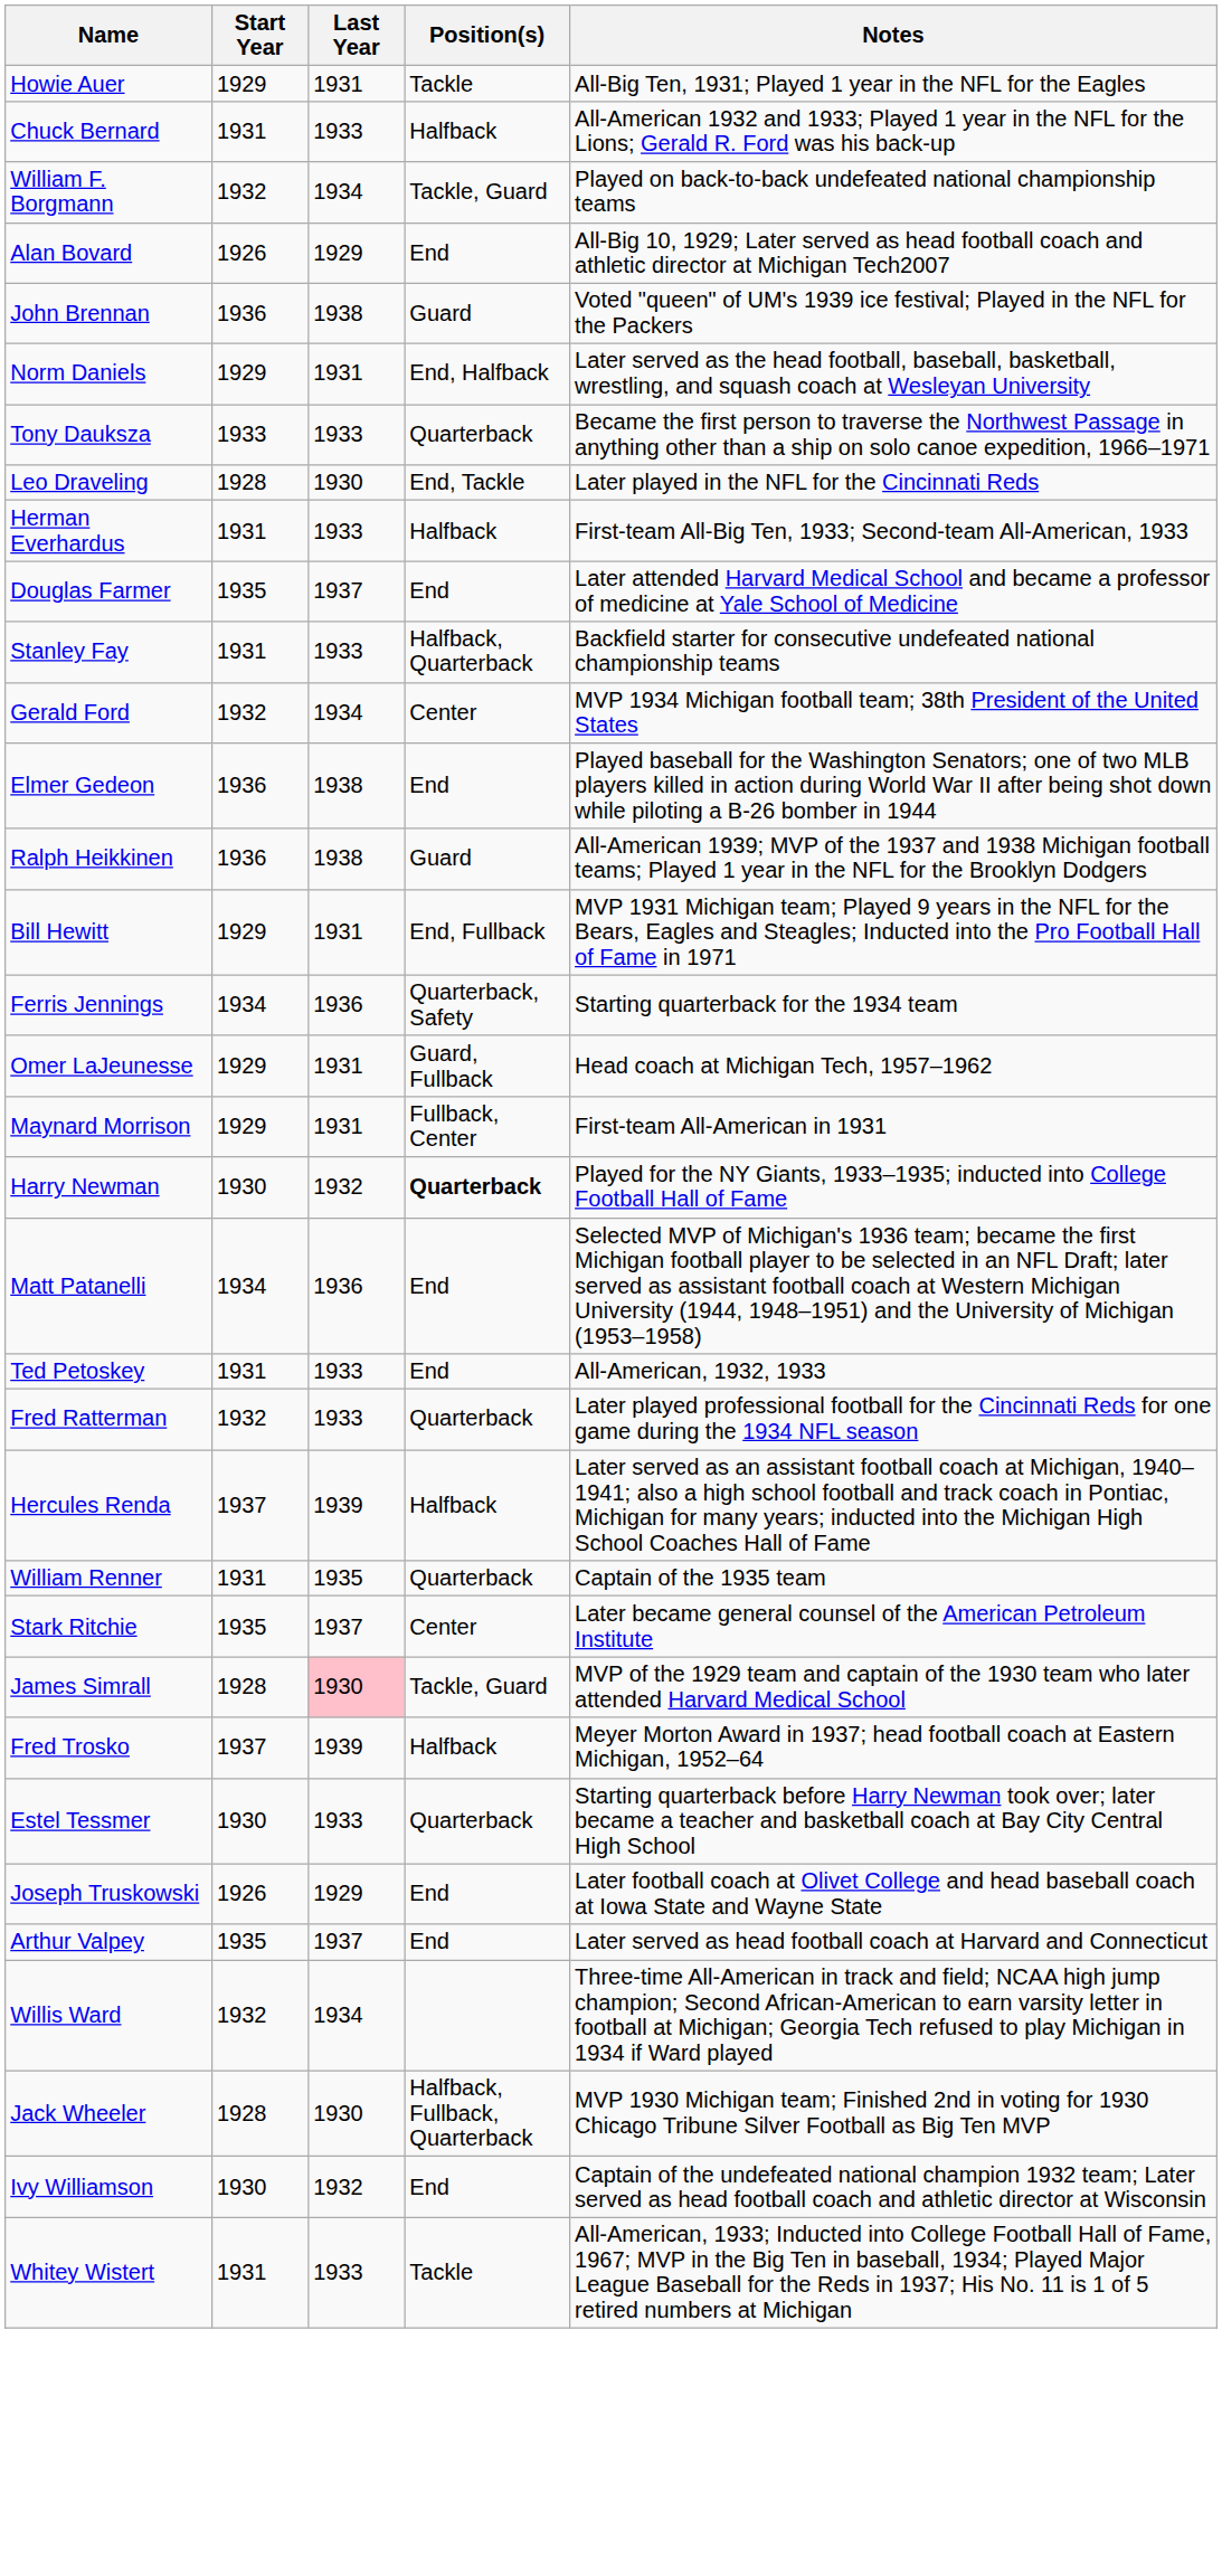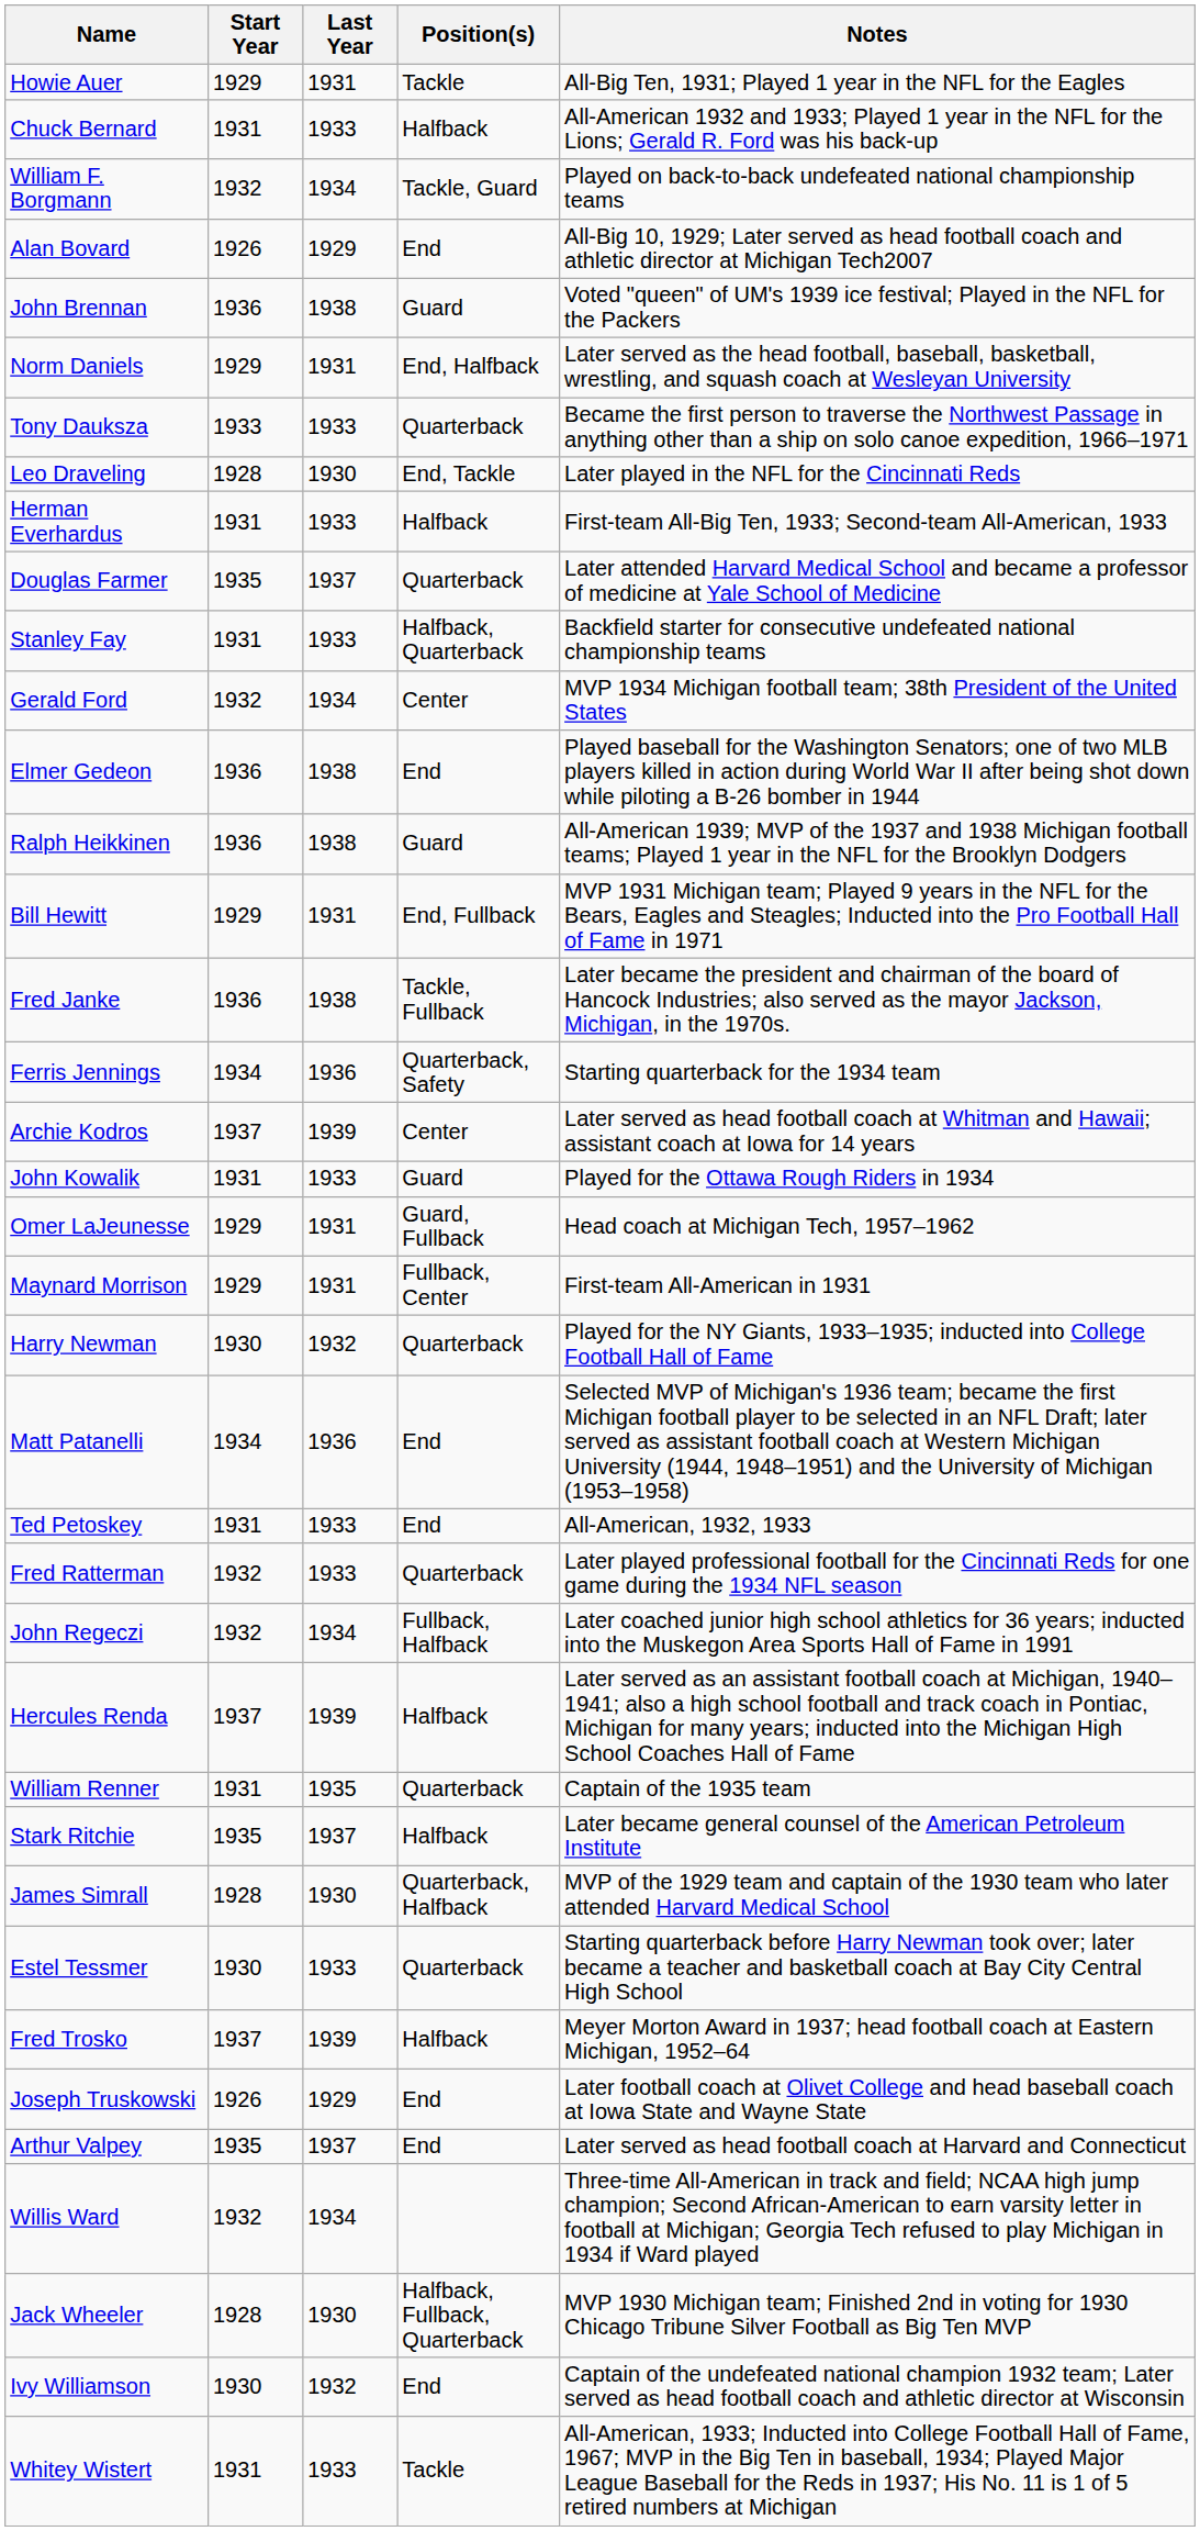 <table class="wikitable sortable">
 <tr>
 <th bgcolor="#F8E616" width="15%">Name</th>
 <th bgcolor="#F8E616" width="7%">Start Year</th>
 <th bgcolor="#F8E616" width="7%">Last Year</th>
 <th bgcolor="#F8E616" width="12%">Position(s)</th>
 <th bgcolor="#F8E616" width="47%" class="unsortable">Notes</th>
 </tr>
 <tr>
 <td><a href='#'>Howie Auer</a></td>
 <td>1929</td>
 <td>1931</td>
 <td>Tackle</td>
 <td>All-Big Ten, 1931; Played 1 year in the NFL for the Eagles</td>
 </tr>
 <tr>
 <td><a href='#'>Chuck Bernard</a></td>
 <td>1931</td>
 <td>1933</td>
 <td>Halfback</td>
 <td>All-American 1932 and 1933; Played 1 year in the NFL for the Lions; <a href='#'>Gerald R. Ford</a> was his back-up</td>
 </tr>
 <tr>
 <td><a href='#'>William F. Borgmann</a></td>
 <td>1932</td>
 <td>1934</td>
 <td>Tackle, Guard</td>
 <td>Played on back-to-back undefeated national championship teams</td>
 </tr>
 <tr>
 <td><a href='#'>Alan Bovard</a></td>
 <td>1926</td>
 <td>1929</td>
 <td>End</td>
 <td>All-Big 10, 1929; Later served as head football coach and athletic director at Michigan Tech2007</td>
 </tr>
 <tr>
 <td><a href='#'>John Brennan</a></td>
 <td>1936</td>
 <td>1938</td>
 <td>Guard</td>
 <td>Voted "queen" of UM's 1939 ice festival; Played in the NFL for the Packers</td>
 </tr>
 <tr>
 <td><a href='#'>Norm Daniels</a></td>
 <td>1929</td>
 <td>1931</td>
 <td>End, Halfback</td>
 <td>Later served as the head football, baseball, basketball, wrestling, and squash coach at <a href='#'>Wesleyan University</a></td>
 </tr>
 <tr>
 <td><a href='#'>Tony Dauksza</a></td>
 <td>1933</td>
 <td>1933</td>
 <td>Quarterback</td>
 <td>Became the first person to traverse the <a href='#'>Northwest Passage</a> in anything other than a ship on solo canoe expedition, 1966–1971</td>
 </tr>
 <tr>
 <td><a href='#'>Leo Draveling</a></td>
 <td>1928</td>
 <td>1930</td>
 <td>End, Tackle</td>
 <td>Later played in the NFL for the <a href='#'>Cincinnati Reds</a></td>
 </tr>
 <tr>
 <td><a href='#'>Herman Everhardus</a></td>
 <td>1931</td>
 <td>1933</td>
 <td>Halfback</td>
 <td>First-team All-Big Ten, 1933; Second-team All-American, 1933</td>
 </tr>
 <tr>
 <td><a href='#'>Douglas Farmer</a></td>
 <td>1935</td>
 <td>1937</td>
-<td>End</td>
+<td>Quarterback</td>
 <td>Later attended <a href='#'>Harvard Medical School</a> and became a professor of medicine at <a href='#'>Yale School of Medicine</a></td>
 </tr>
 <tr>
 <td><a href='#'>Stanley Fay</a></td>
 <td>1931</td>
 <td>1933</td>
 <td>Halfback, Quarterback</td>
 <td>Backfield starter for consecutive undefeated national championship teams</td>
 </tr>
 <tr>
 <td><a href='#'>Gerald Ford</a></td>
 <td>1932</td>
 <td>1934</td>
 <td>Center</td>
 <td>MVP 1934 Michigan football team; 38th <a href='#'>President of the United States</a></td>
 </tr>
 <tr>
 <td><a href='#'>Elmer Gedeon</a></td>
 <td>1936</td>
 <td>1938</td>
 <td>End</td>
 <td>Played baseball for the Washington Senators; one of two MLB players killed in action during World War II after being shot down while piloting a B-26 bomber in 1944</td>
 </tr>
 <tr>
 <td><a href='#'>Ralph Heikkinen</a></td>
 <td>1936</td>
 <td>1938</td>
 <td>Guard</td>
 <td>All-American 1939; MVP of the 1937 and 1938 Michigan football teams; Played 1 year in the NFL for the Brooklyn Dodgers</td>
 </tr>
 <tr>
 <td><a href='#'>Bill Hewitt</a></td>
 <td>1929</td>
 <td>1931</td>
 <td>End, Fullback</td>
 <td>MVP 1931 Michigan team; Played 9 years in the NFL for the Bears, Eagles and Steagles; Inducted into the <a href='#'>Pro Football Hall of Fame</a> in 1971</td>
 </tr>
 <tr>
+<td><a href='#'>Fred Janke</a></td>
+<td>1936</td>
+<td>1938</td>
+<td>Tackle, Fullback</td>
+<td>Later became the president and chairman of the board of Hancock Industries; also served as the mayor <a href='#'>Jackson, Michigan</a>, in the 1970s.</td>
+</tr>
+<tr>
 <td><a href='#'>Ferris Jennings</a></td>
 <td>1934</td>
 <td>1936</td>
 <td>Quarterback, Safety</td>
 <td>Starting quarterback for the 1934 team</td>
+</tr>
+<tr>
+<td><a href='#'>Archie Kodros</a></td>
+<td>1937</td>
+<td>1939</td>
+<td>Center</td>
+<td>Later served as head football coach at <a href='#'>Whitman</a> and <a href='#'>Hawaii</a>; assistant coach at Iowa for 14 years</td>
+</tr>
+<tr>
+<td><a href='#'>John Kowalik</a></td>
+<td>1931</td>
+<td>1933</td>
+<td>Guard</td>
+<td>Played for the <a href='#'>Ottawa Rough Riders</a> in 1934</td>
 </tr>
 <tr>
 <td><a href='#'>Omer LaJeunesse</a></td>
 <td>1929</td>
 <td>1931</td>
 <td>Guard, Fullback</td>
 <td>Head coach at Michigan Tech, 1957–1962</td>
 </tr>
 <tr>
 <td><a href='#'>Maynard Morrison</a></td>
 <td>1929</td>
 <td>1931</td>
 <td>Fullback, Center</td>
 <td>First-team All-American in 1931</td>
 </tr>
 <tr>
 <td><a href='#'>Harry Newman</a></td>
 <td>1930</td>
 <td>1932</td>
-<td><strong>Quarterback</strong></td>
+<td>Quarterback</td>
 <td>Played for the NY Giants, 1933–1935; inducted into <a href='#'>College Football Hall of Fame</a></td>
 </tr>
 <tr>
 <td><a href='#'>Matt Patanelli</a></td>
 <td>1934</td>
 <td>1936</td>
 <td>End</td>
 <td>Selected MVP of Michigan's 1936 team; became the first Michigan football player to be selected in an NFL Draft; later served as assistant football coach at Western Michigan University (1944, 1948–1951) and the University of Michigan (1953–1958)</td>
 </tr>
 <tr>
 <td><a href='#'>Ted Petoskey</a></td>
 <td>1931</td>
 <td>1933</td>
 <td>End</td>
 <td>All-American, 1932, 1933</td>
 </tr>
 <tr>
 <td><a href='#'>Fred Ratterman</a></td>
 <td>1932</td>
 <td>1933</td>
 <td>Quarterback</td>
 <td>Later played professional football for the <a href='#'>Cincinnati Reds</a> for one game during the <a href='#'>1934 NFL season</a></td>
 </tr>
 <tr>
+<td><a href='#'>John Regeczi</a></td>
+<td>1932</td>
+<td>1934</td>
+<td>Fullback, Halfback</td>
+<td>Later coached junior high school athletics for 36 years; inducted into the Muskegon Area Sports Hall of Fame in 1991</td>
+</tr>
+<tr>
 <td><a href='#'>Hercules Renda</a></td>
 <td>1937</td>
 <td>1939</td>
 <td>Halfback</td>
 <td>Later served as an assistant football coach at Michigan, 1940–1941; also a high school football and track coach in Pontiac, Michigan for many years; inducted into the Michigan High School Coaches Hall of Fame</td>
 </tr>
 <tr>
 <td><a href='#'>William Renner</a></td>
 <td>1931</td>
 <td>1935</td>
 <td>Quarterback</td>
 <td>Captain of the 1935 team</td>
 </tr>
 <tr>
 <td><a href='#'>Stark Ritchie</a></td>
 <td>1935</td>
 <td>1937</td>
-<td>Center</td>
+<td>Halfback</td>
 <td>Later became general counsel of the <a href='#'>American Petroleum Institute</a></td>
 </tr>
 <tr>
 <td><a href='#'>James Simrall</a></td>
 <td>1928</td>
-<td style="background: pink;">1930</td>
-<td>Tackle, Guard</td>
+<td>1930</td>
+<td>Quarterback, Halfback</td>
 <td>MVP of the 1929 team and captain of the 1930 team who later attended <a href='#'>Harvard Medical School</a></td>
+</tr>
+<tr>
+<td><a href='#'>Estel Tessmer</a></td>
+<td>1930</td>
+<td>1933</td>
+<td>Quarterback</td>
+<td>Starting quarterback before <a href='#'>Harry Newman</a> took over; later became a teacher and basketball coach at Bay City Central High School</td>
 </tr>
 <tr>
 <td><a href='#'>Fred Trosko</a></td>
 <td>1937</td>
 <td>1939</td>
 <td>Halfback</td>
 <td>Meyer Morton Award in 1937; head football coach at Eastern Michigan, 1952–64</td>
-</tr>
-<tr>
-<td><a href='#'>Estel Tessmer</a></td>
-<td>1930</td>
-<td>1933</td>
-<td>Quarterback</td>
-<td>Starting quarterback before <a href='#'>Harry Newman</a> took over; later became a teacher and basketball coach at Bay City Central High School</td>
 </tr>
 <tr>
 <td><a href='#'>Joseph Truskowski</a></td>
 <td>1926</td>
 <td>1929</td>
 <td>End</td>
 <td>Later football coach at <a href='#'>Olivet College</a> and head baseball coach at Iowa State and Wayne State</td>
 </tr>
 <tr>
 <td><a href='#'>Arthur Valpey</a></td>
 <td>1935</td>
 <td>1937</td>
 <td>End</td>
 <td>Later served as head football coach at Harvard and Connecticut</td>
 </tr>
 <tr>
 <td><a href='#'>Willis Ward</a></td>
 <td>1932</td>
 <td>1934</td>
 <td></td>
 <td>Three-time All-American in track and field; NCAA high jump champion; Second African-American to earn varsity letter in football at Michigan; Georgia Tech refused to play Michigan in 1934 if Ward played</td>
 </tr>
 <tr>
 <td><a href='#'>Jack Wheeler</a></td>
 <td>1928</td>
 <td>1930</td>
 <td>Halfback, Fullback, Quarterback</td>
 <td>MVP 1930 Michigan team; Finished 2nd in voting for 1930 Chicago Tribune Silver Football as Big Ten MVP</td>
 </tr>
 <tr>
 <td><a href='#'>Ivy Williamson</a></td>
 <td>1930</td>
 <td>1932</td>
 <td>End</td>
 <td>Captain of the undefeated national champion 1932 team; Later served as head football coach and athletic director at Wisconsin</td>
 </tr>
 <tr>
 <td><a href='#'>Whitey Wistert</a></td>
 <td>1931</td>
 <td>1933</td>
 <td>Tackle</td>
 <td>All-American, 1933; Inducted into College Football Hall of Fame, 1967; MVP in the Big Ten in baseball, 1934; Played Major League Baseball for the Reds in 1937; His No. 11 is 1 of 5 retired numbers at Michigan</td>
 </tr>
 </table>
